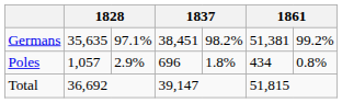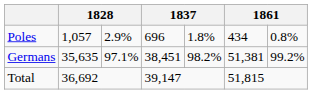 <table class="wikitable">
 <tr>
 <th></th>
 <th colspan="2">1828</th>
 <th colspan="2">1837</th>
 <th colspan="2">1861</th>
+</tr>
+<tr>
+<td><a href='#'>Poles</a></td>
+<td>1,057</td>
+<td>2.9%</td>
+<td>696</td>
+<td>1.8%</td>
+<td>434</td>
+<td>0.8%</td>
 </tr>
 <tr>
 <td><a href='#'>Germans</a></td>
 <td>35,635</td>
 <td>97.1%</td>
 <td>38,451</td>
 <td>98.2%</td>
 <td>51,381</td>
 <td>99.2%</td>
 </tr>
 <tr>
-<td><a href='#'>Poles</a></td>
-<td>1,057</td>
-<td>2.9%</td>
-<td>696</td>
-<td>1.8%</td>
-<td>434</td>
-<td>0.8%</td>
-</tr>
-<tr>
 <td>Total</td>
 <td colspan="2">36,692</td>
 <td colspan="2">39,147</td>
 <td colspan="2">51,815</td>
 </tr>
 </table>
